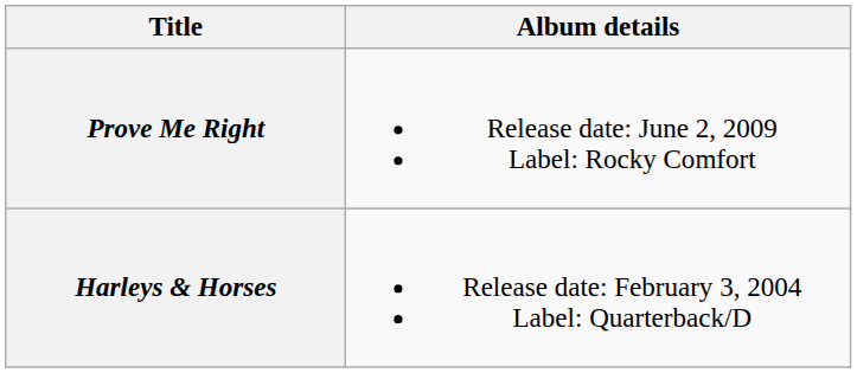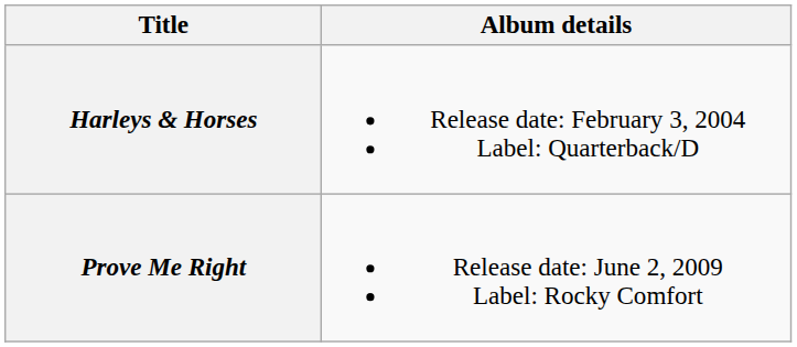 <table class="wikitable plainrowheaders" style="text-align:center;">
 <tr>
 <th style="width:12em;">Title</th>
 <th style="width:18em;">Album details</th>
 </tr>
 <tr>
+<th scope="row"><em>Harleys & Horses</em></th>
+<td><br><ul><li>Release date: February 3, 2004</li><li>Label: Quarterback/D</li></ul></td>
+</tr>
+<tr>
 <th scope="row"><em>Prove Me Right</em></th>
 <td><br><ul><li>Release date: June 2, 2009</li><li>Label: Rocky Comfort</li></ul></td>
 </tr>
-<tr>
-<th scope="row"><em>Harleys & Horses</em></th>
-<td><br><ul><li>Release date: February 3, 2004</li><li>Label: Quarterback/D</li></ul></td>
-</tr>
 </table>
